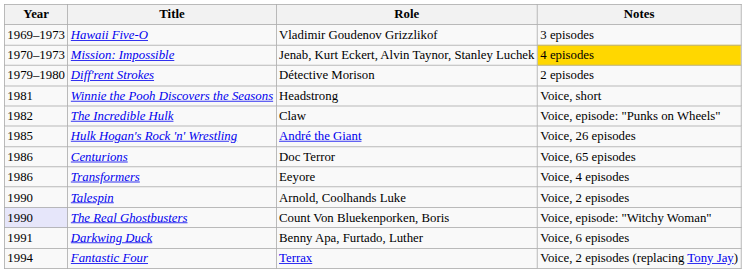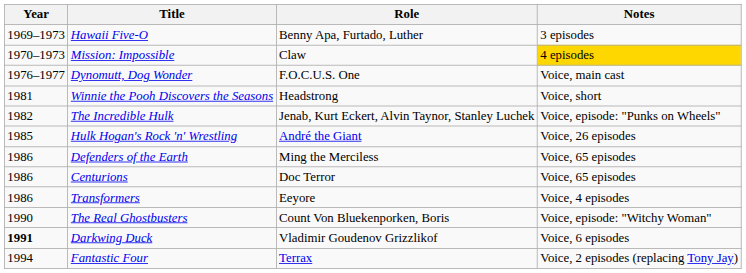 <table class="wikitable">
 <tr>
 <th>Year</th>
 <th>Title</th>
 <th>Role</th>
 <th>Notes</th>
 </tr>
 <tr>
 <td>1969–1973</td>
 <td><em><a href='#'>Hawaii Five-O</a></em></td>
-<td>Vladimir Goudenov Grizzlikof</td>
+<td>Benny Apa, Furtado, Luther</td>
 <td>3 episodes</td>
 </tr>
 <tr>
 <td>1970–1973</td>
 <td><em><a href='#'>Mission: Impossible</a></em></td>
-<td>Jenab, Kurt Eckert, Alvin Taynor, Stanley Luchek</td>
+<td>Claw</td>
 <td style="background: gold;">4 episodes</td>
 </tr>
 <tr>
-<td>1979–1980</td>
-<td><em><a href='#'>Diff'rent Strokes</a></em></td>
-<td>Détective Morison</td>
-<td>2 episodes</td>
+<td>1976–1977</td>
+<td><em><a href='#'>Dynomutt, Dog Wonder</a></em></td>
+<td>F.O.C.U.S. One</td>
+<td>Voice, main cast</td>
 </tr>
 <tr>
 <td>1981</td>
 <td><em><a href='#'>Winnie the Pooh Discovers the Seasons</a></em></td>
 <td>Headstrong</td>
 <td>Voice, short</td>
 </tr>
 <tr>
 <td>1982</td>
 <td><em><a href='#'>The Incredible Hulk</a></em></td>
-<td>Claw</td>
+<td>Jenab, Kurt Eckert, Alvin Taynor, Stanley Luchek</td>
 <td>Voice, episode: "Punks on Wheels"</td>
 </tr>
 <tr>
 <td>1985</td>
 <td><em><a href='#'>Hulk Hogan's Rock 'n' Wrestling</a></em></td>
 <td><a href='#'>André the Giant</a></td>
 <td>Voice, 26 episodes</td>
+</tr>
+<tr>
+<td>1986</td>
+<td><em><a href='#'>Defenders of the Earth</a></em></td>
+<td>Ming the Merciless</td>
+<td>Voice, 65 episodes</td>
 </tr>
 <tr>
 <td>1986</td>
 <td><em><a href='#'>Centurions</a></em></td>
 <td>Doc Terror</td>
 <td>Voice, 65 episodes</td>
 </tr>
 <tr>
 <td>1986</td>
 <td><em><a href='#'>Transformers</a></em></td>
 <td>Eeyore</td>
 <td>Voice, 4 episodes</td>
 </tr>
 <tr>
 <td>1990</td>
-<td><em><a href='#'>Talespin</a></em></td>
-<td>Arnold, Coolhands Luke</td>
-<td>Voice, 2 episodes</td>
-</tr>
-<tr>
-<td style="background: lavender;">1990</td>
 <td><em><a href='#'>The Real Ghostbusters</a></em></td>
 <td>Count Von Bluekenporken, Boris</td>
 <td>Voice, episode: "Witchy Woman"</td>
 </tr>
 <tr>
-<td>1991</td>
+<td><strong>1991</strong></td>
 <td><em><a href='#'>Darkwing Duck</a></em></td>
-<td>Benny Apa, Furtado, Luther</td>
+<td>Vladimir Goudenov Grizzlikof</td>
 <td>Voice, 6 episodes</td>
 </tr>
 <tr>
 <td>1994</td>
 <td><em><a href='#'>Fantastic Four</a></em></td>
 <td><a href='#'>Terrax</a></td>
 <td>Voice, 2 episodes (replacing <a href='#'>Tony Jay</a>)</td>
 </tr>
 </table>
